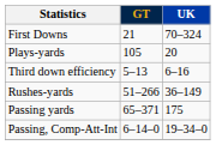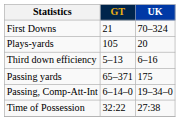 <table class="wikitable">
 <tr>
 <th>Statistics</th>
 <th style="background:#00254c; color:#eeb211">GT</th>
 <th style="background:#0039a6; color:#ffffff">UK</th>
 </tr>
 <tr>
 <td>First Downs</td>
 <td>21</td>
 <td>70–324</td>
 </tr>
 <tr>
 <td>Plays-yards</td>
 <td>105</td>
 <td>20</td>
 </tr>
 <tr>
 <td>Third down efficiency</td>
 <td>5–13</td>
 <td>6–16</td>
 </tr>
 <tr>
-<td>Rushes-yards</td>
-<td>51–266</td>
-<td>36–149</td>
-</tr>
-<tr>
 <td>Passing yards</td>
 <td>65–371</td>
 <td>175</td>
 </tr>
 <tr>
 <td>Passing, Comp-Att-Int</td>
 <td>6–14–0</td>
 <td>19–34–0</td>
 </tr>
 <tr>
+<td>Time of Possession</td>
+<td>32:22</td>
+<td>27:38</td>
+</tr>
+<tr>
 </tr>
 </table>
